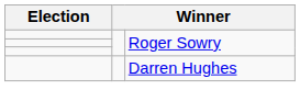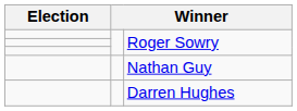 <table class=wikitable>
 <tr>
 <th width=100>Election</th>
 <th width=175 colspan=2>Winner</th>
 </tr>
 <tr>
 <td></td>
 <td rowspan=3 width=5 bgcolor=></td>
 <td rowspan=3><a href='#'>Roger Sowry</a></td>
 </tr>
 <tr>
 <td></td>
 </tr>
 <tr>
 <td></td>
 </tr>
 <tr>
 <td></td>
 <td bgcolor=></td>
+<td><a href='#'>Nathan Guy</a></td>
+</tr>
+<tr>
+<td></td>
+<td bgcolor=></td>
 <td><a href='#'>Darren Hughes</a></td>
 </tr>
 </table>
